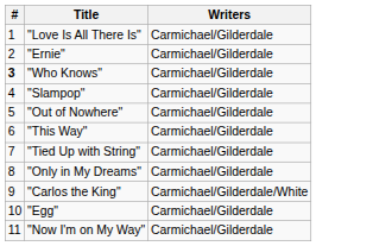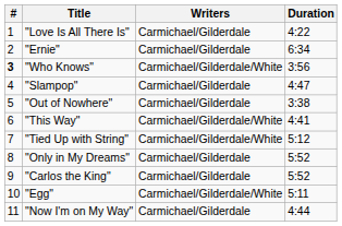 <table class="wikitable">
 <tr>
 <th>#</th>
 <th>Title</th>
 <th>Writers</th>
+<th>Duration</th>
 </tr>
 <tr>
 <td>1</td>
 <td>"Love Is All There Is"</td>
 <td>Carmichael/Gilderdale</td>
+<td>4:22</td>
 </tr>
 <tr>
 <td>2</td>
 <td>"Ernie"</td>
 <td>Carmichael/Gilderdale</td>
+<td>6:34</td>
 </tr>
 <tr>
 <td><strong>3</strong></td>
 <td>"Who Knows"</td>
-<td>Carmichael/Gilderdale</td>
+<td>Carmichael/Gilderdale/White</td>
+<td>3:56</td>
 </tr>
 <tr>
 <td>4</td>
 <td>"Slampop"</td>
 <td>Carmichael/Gilderdale</td>
+<td>4:47</td>
 </tr>
 <tr>
 <td>5</td>
 <td>"Out of Nowhere"</td>
 <td>Carmichael/Gilderdale</td>
+<td>3:38</td>
 </tr>
 <tr>
 <td>6</td>
 <td>"This Way"</td>
-<td>Carmichael/Gilderdale</td>
+<td>Carmichael/Gilderdale/White</td>
+<td>4:41</td>
 </tr>
 <tr>
 <td>7</td>
 <td>"Tied Up with String"</td>
-<td>Carmichael/Gilderdale</td>
+<td>Carmichael/Gilderdale/White</td>
+<td>5:12</td>
 </tr>
 <tr>
 <td>8</td>
 <td>"Only in My Dreams"</td>
 <td>Carmichael/Gilderdale</td>
+<td>5:52</td>
 </tr>
 <tr>
 <td>9</td>
 <td>"Carlos the King"</td>
-<td>Carmichael/Gilderdale/White</td>
+<td>Carmichael/Gilderdale</td>
+<td>5:52</td>
 </tr>
 <tr>
 <td>10</td>
 <td>"Egg"</td>
-<td>Carmichael/Gilderdale</td>
+<td>Carmichael/Gilderdale/White</td>
+<td>5:11</td>
 </tr>
 <tr>
 <td>11</td>
 <td>"Now I'm on My Way"</td>
 <td>Carmichael/Gilderdale</td>
+<td>4:44</td>
 </tr>
 </table>
